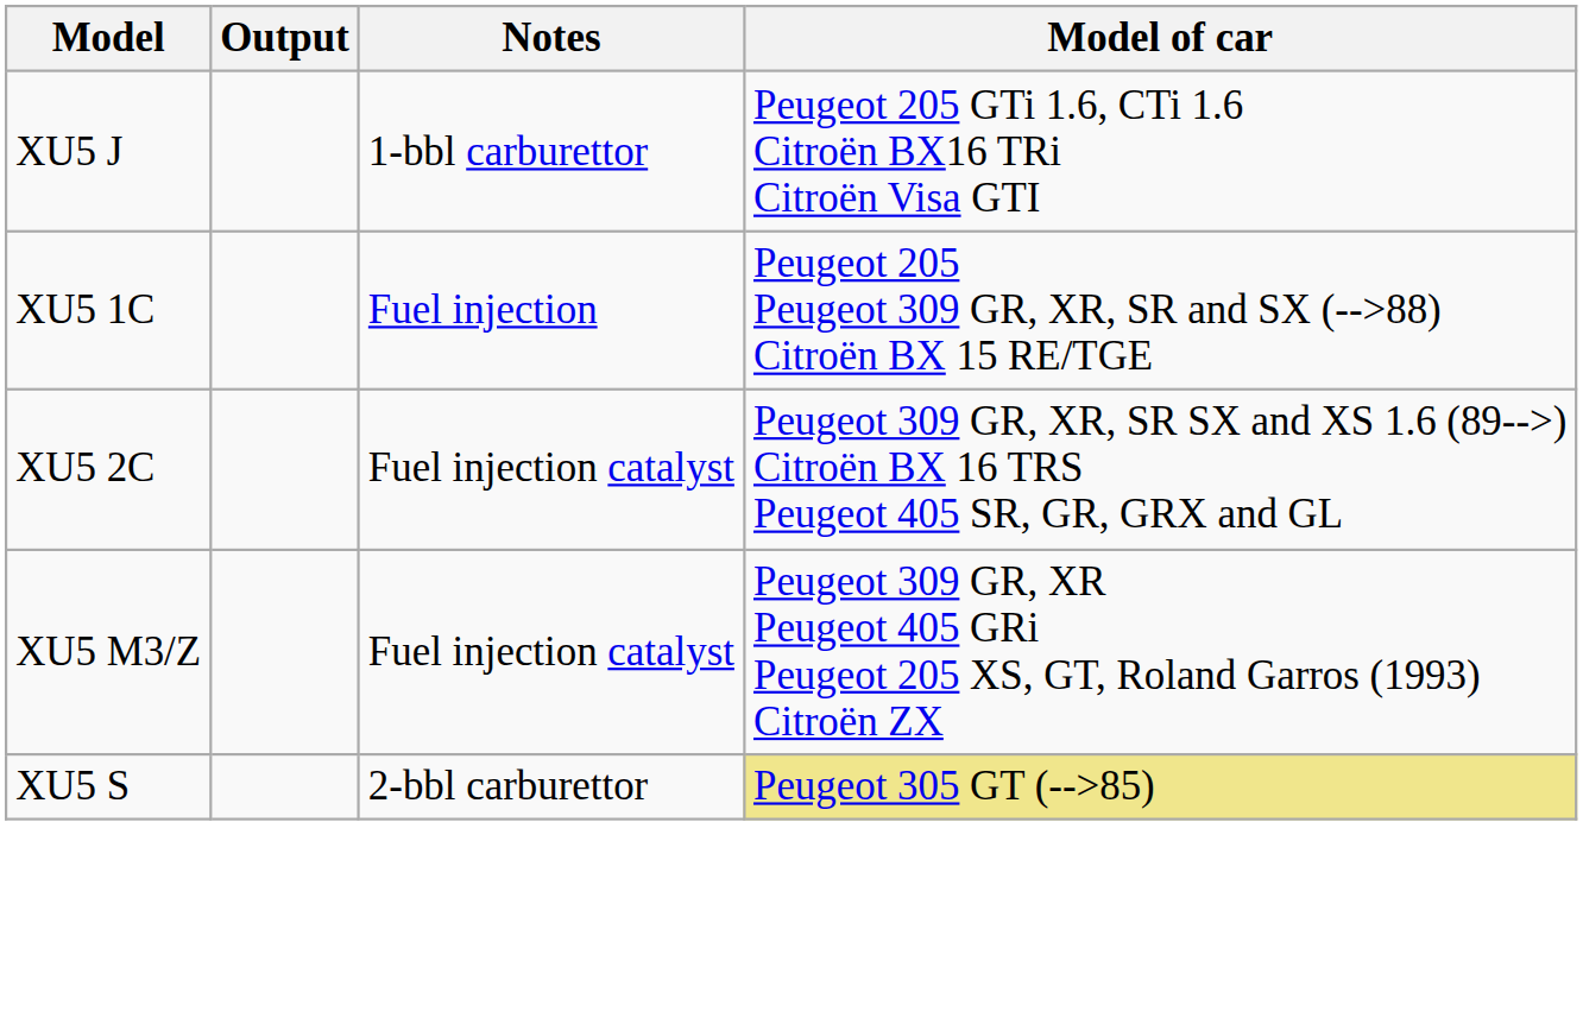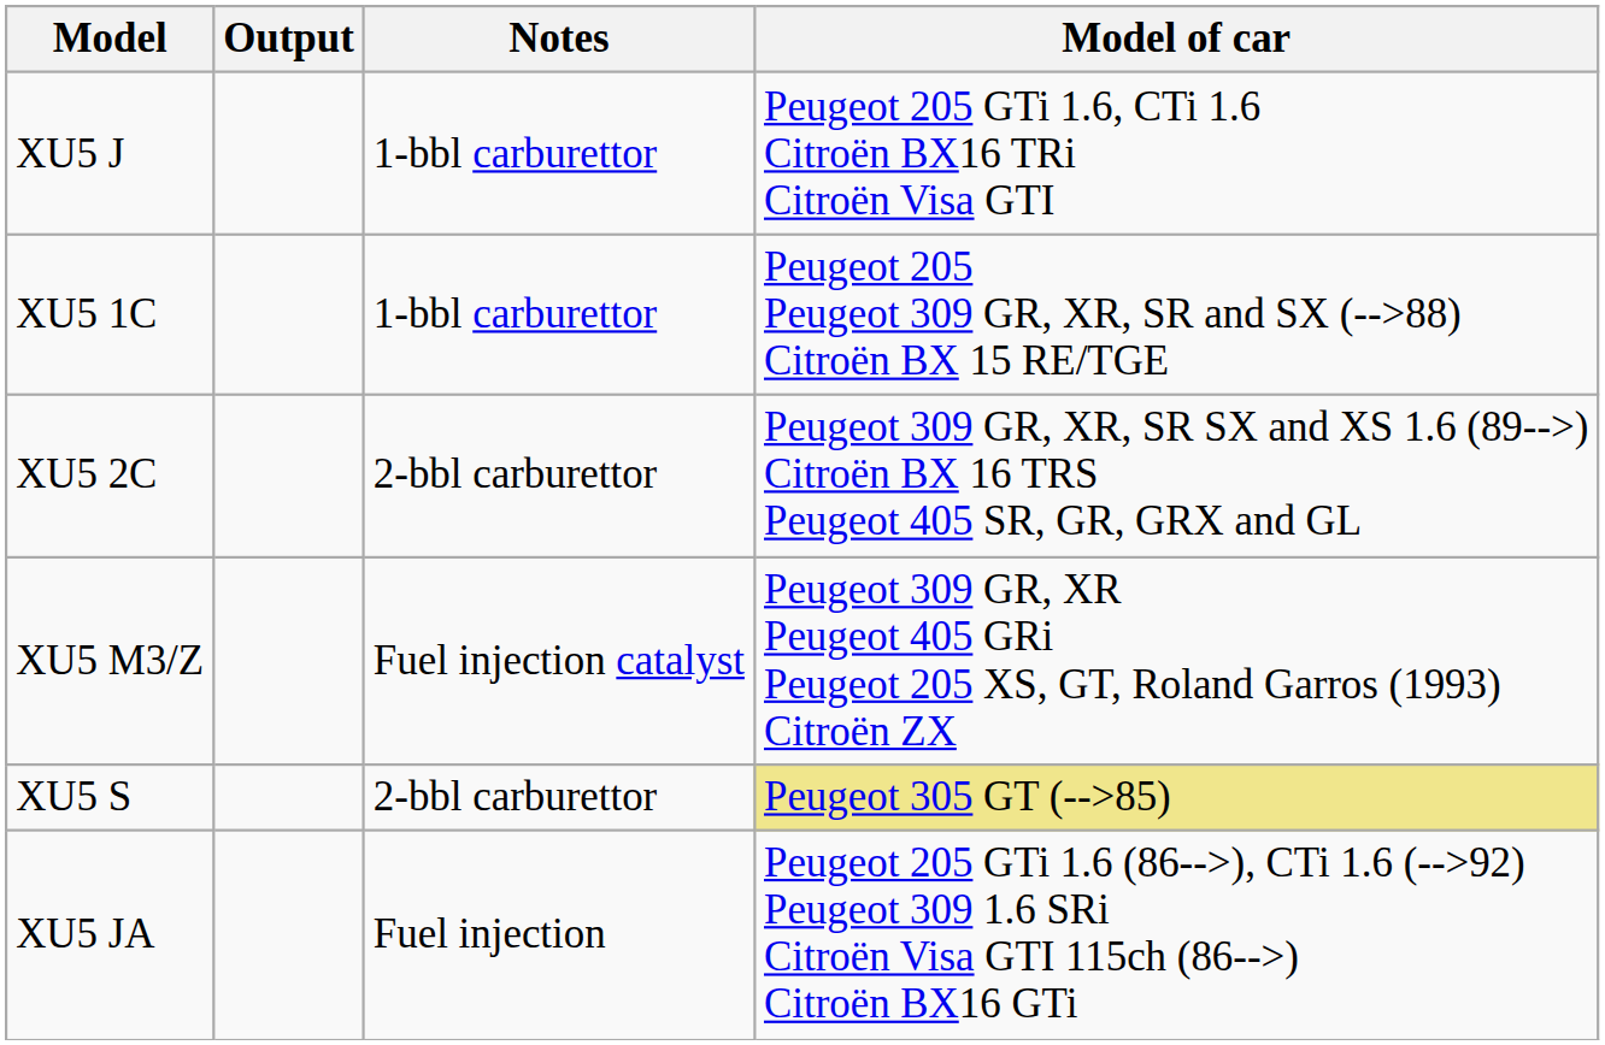 <table class="wikitable">
 <tr>
 <th>Model</th>
 <th>Output</th>
 <th>Notes</th>
 <th>Model of car</th>
 </tr>
 <tr>
 <td>XU5 J</td>
 <td></td>
 <td>1-bbl <a href='#'>carburettor</a></td>
 <td><a href='#'>Peugeot 205</a> GTi 1.6, CTi 1.6<br><a href='#'>Citroën BX</a>16 TRi<br><a href='#'>Citroën Visa</a> GTI</td>
 </tr>
 <tr>
 <td>XU5 1C</td>
 <td></td>
-<td><a href='#'>Fuel injection</a></td>
+<td>1-bbl <a href='#'>carburettor</a></td>
 <td><a href='#'>Peugeot 205</a><br><a href='#'>Peugeot 309</a> GR, XR, SR and SX (-->88)<br><a href='#'>Citroën BX</a> 15 RE/TGE</td>
 </tr>
 <tr>
 <td>XU5 2C</td>
 <td></td>
-<td>Fuel injection <a href='#'>catalyst</a></td>
+<td>2-bbl carburettor</td>
 <td><a href='#'>Peugeot 309</a> GR, XR, SR SX and XS 1.6 (89-->)<br><a href='#'>Citroën BX</a> 16 TRS<br><a href='#'>Peugeot 405</a> SR, GR, GRX and GL</td>
 </tr>
 <tr>
 <td>XU5 M3/Z</td>
 <td></td>
 <td>Fuel injection <a href='#'>catalyst</a></td>
 <td><a href='#'>Peugeot 309</a> GR, XR<br><a href='#'>Peugeot 405</a> GRi<br><a href='#'>Peugeot 205</a> XS, GT, Roland Garros (1993)<br><a href='#'>Citroën ZX</a></td>
 </tr>
 <tr>
 <td>XU5 S</td>
 <td></td>
 <td>2-bbl carburettor</td>
 <td style="background: khaki;"><a href='#'>Peugeot 305</a> GT (-->85)</td>
 </tr>
+<tr>
+<td>XU5 JA</td>
+<td></td>
+<td>Fuel injection</td>
+<td><a href='#'>Peugeot 205</a> GTi 1.6 (86-->), CTi 1.6 (-->92)<br><a href='#'>Peugeot 309</a> 1.6 SRi<br><a href='#'>Citroën Visa</a> GTI 115ch (86-->)<br><a href='#'>Citroën BX</a>16 GTi</td>
+</tr>
 </table>
